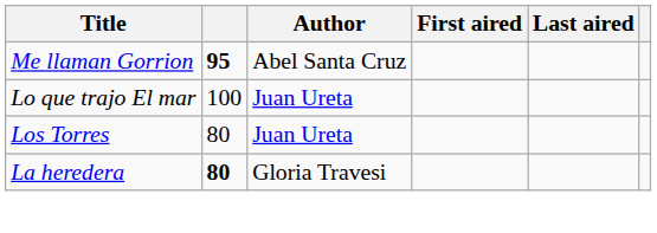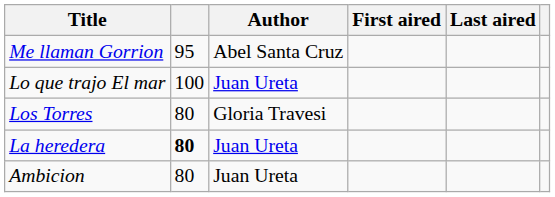 <table class="wikitable sortable">
 <tr>
 <th>Title</th>
 <th></th>
 <th>Author</th>
 <th>First aired</th>
 <th>Last aired</th>
 <th></th>
 </tr>
 <tr>
 <td><em><a href='#'>Me llaman Gorrion</a></em></td>
-<td><strong>95</strong></td>
+<td>95</td>
 <td>Abel Santa Cruz</td>
 <td></td>
 <td></td>
 <td></td>
 </tr>
 <tr>
 <td><em>Lo que trajo El mar</em> </td>
 <td>100</td>
 <td><a href='#'>Juan Ureta</a></td>
 <td></td>
 <td></td>
 <td></td>
 </tr>
 <tr>
 <td><em><a href='#'>Los Torres</a></em></td>
 <td>80</td>
-<td><a href='#'>Juan Ureta</a></td>
+<td>Gloria Travesi</td>
 <td></td>
 <td></td>
 <td></td>
 </tr>
 <tr>
 <td><em><a href='#'>La heredera</a></em></td>
 <td><strong>80</strong></td>
-<td>Gloria Travesi</td>
+<td><a href='#'>Juan Ureta</a></td>
+<td></td>
+<td></td>
+<td></td>
+</tr>
+<tr>
+<td><em>Ambicion</em></td>
+<td>80</td>
+<td>Juan Ureta</td>
 <td></td>
 <td></td>
 <td></td>
 </tr>
 </table>
